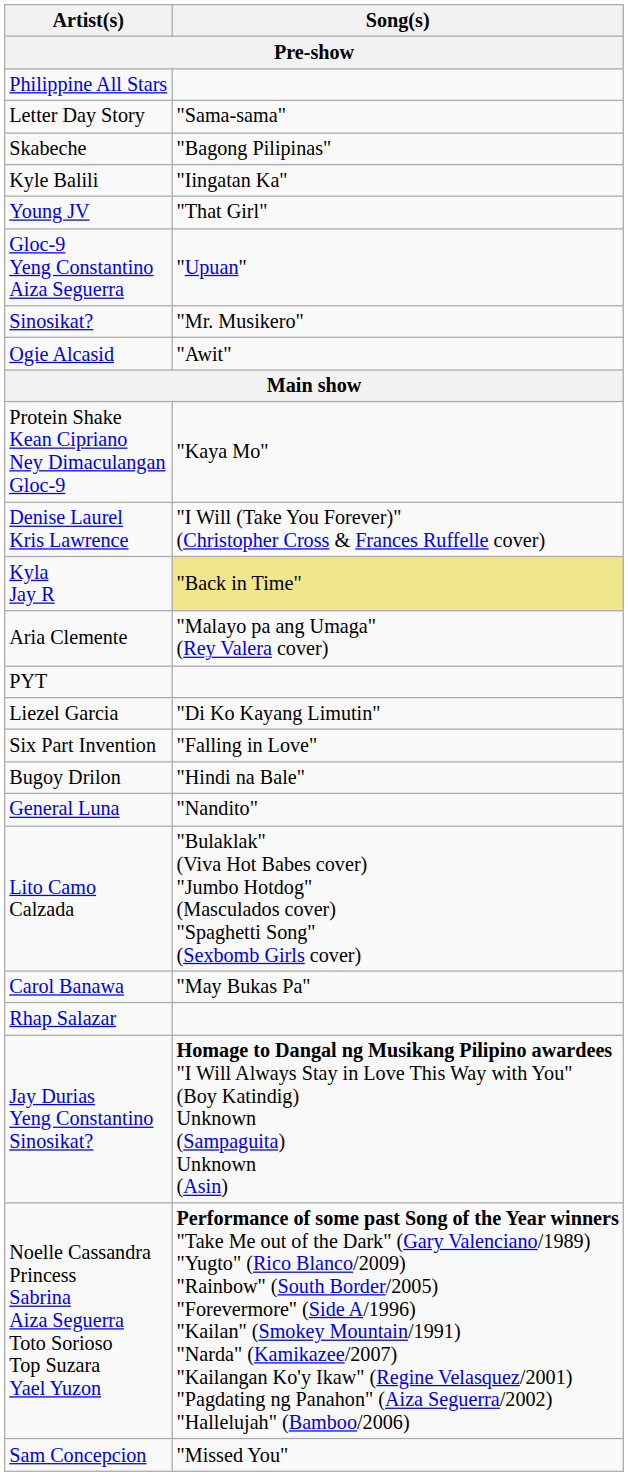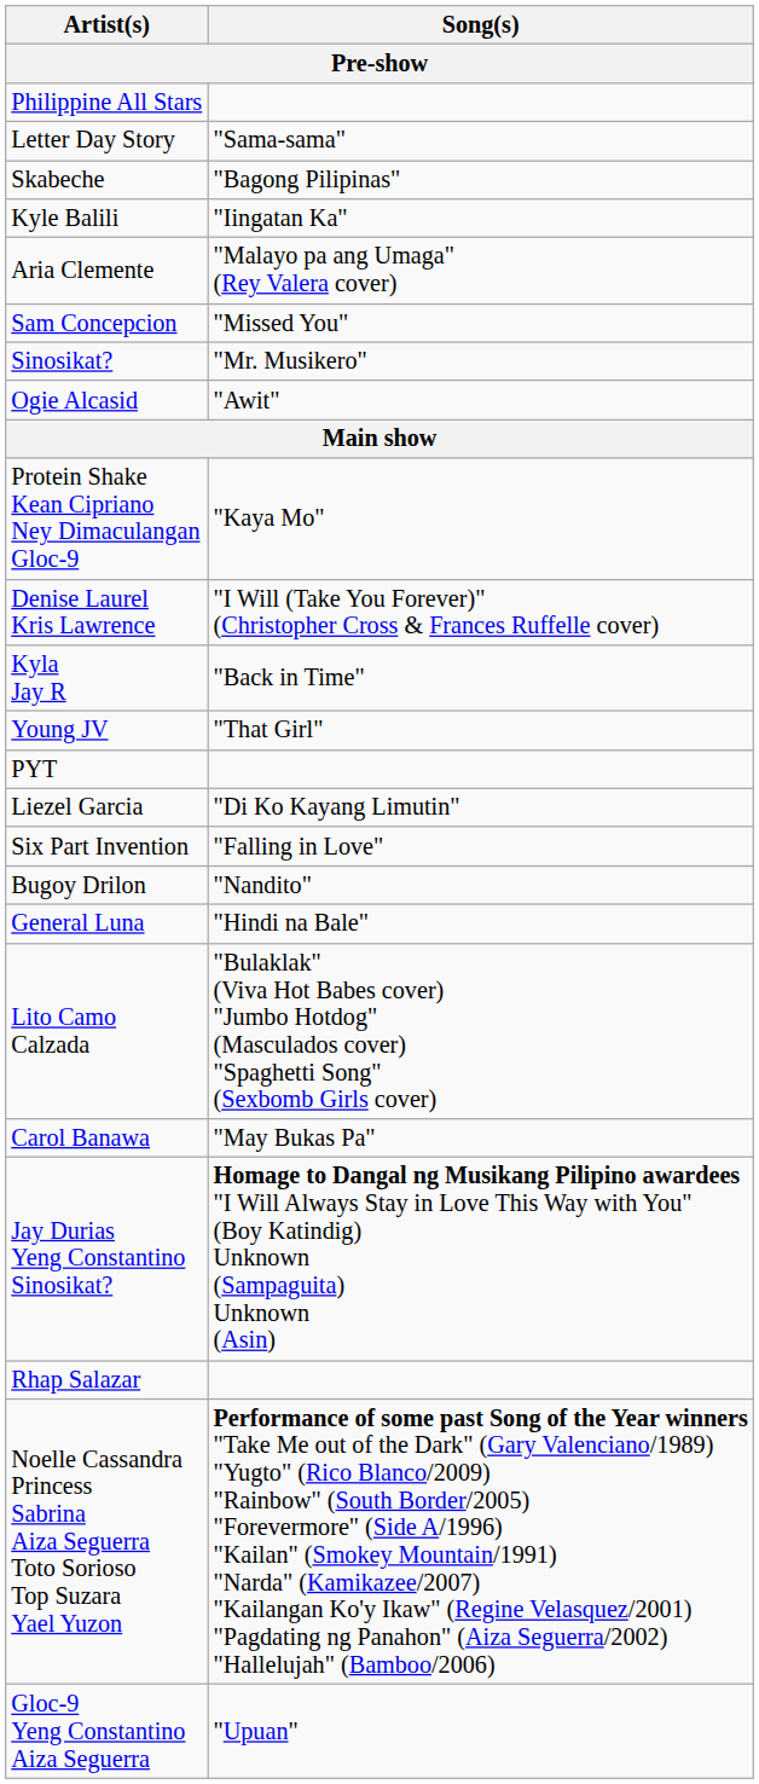 <table class="wikitable">
 <tr>
 <th>Artist(s)</th>
 <th>Song(s)</th>
 </tr>
 <tr>
 <th colspan=2>Pre-show</th>
 </tr>
 <tr>
 <td><a href='#'>Philippine All Stars</a></td>
 <td></td>
 </tr>
 <tr>
 <td>Letter Day Story</td>
 <td>"Sama-sama"</td>
 </tr>
 <tr>
 <td>Skabeche</td>
 <td>"Bagong Pilipinas"</td>
 </tr>
 <tr>
 <td>Kyle Balili</td>
 <td>"Iingatan Ka"</td>
 </tr>
 <tr>
-<td><a href='#'>Young JV</a></td>
-<td>"That Girl"</td>
+<td>Aria Clemente</td>
+<td>"Malayo pa ang Umaga" <br>(<a href='#'>Rey Valera</a> cover)</td>
 </tr>
 <tr>
-<td><a href='#'>Gloc-9</a><br><a href='#'>Yeng Constantino</a><br><a href='#'>Aiza Seguerra</a></td>
-<td>"<a href='#'>Upuan</a>"</td>
+<td><a href='#'>Sam Concepcion</a></td>
+<td>"Missed You"</td>
 </tr>
 <tr>
 <td><a href='#'>Sinosikat?</a></td>
 <td>"Mr. Musikero"</td>
 </tr>
 <tr>
 <td><a href='#'>Ogie Alcasid</a></td>
 <td>"Awit"</td>
 </tr>
 <tr>
 <th colspan=2>Main show</th>
 </tr>
 <tr>
 <td>Protein Shake<br><a href='#'>Kean Cipriano</a><br><a href='#'>Ney Dimaculangan</a><br><a href='#'>Gloc-9</a></td>
 <td>"Kaya Mo"</td>
 </tr>
 <tr>
 <td><a href='#'>Denise Laurel</a><br><a href='#'>Kris Lawrence</a></td>
 <td>"I Will (Take You Forever)"<br>(<a href='#'>Christopher Cross</a> & <a href='#'>Frances Ruffelle</a> cover)</td>
 </tr>
 <tr>
 <td><a href='#'>Kyla</a><br><a href='#'>Jay R</a></td>
-<td style="background: khaki;">"Back in Time"</td>
+<td>"Back in Time"</td>
 </tr>
 <tr>
-<td>Aria Clemente</td>
-<td>"Malayo pa ang Umaga" <br>(<a href='#'>Rey Valera</a> cover)</td>
+<td><a href='#'>Young JV</a></td>
+<td>"That Girl"</td>
 </tr>
 <tr>
 <td>PYT</td>
 <td></td>
 </tr>
 <tr>
 <td>Liezel Garcia</td>
 <td>"Di Ko Kayang Limutin"</td>
 </tr>
 <tr>
 <td>Six Part Invention</td>
 <td>"Falling in Love"</td>
 </tr>
 <tr>
 <td>Bugoy Drilon</td>
-<td>"Hindi na Bale"</td>
+<td>"Nandito"</td>
 </tr>
 <tr>
 <td><a href='#'>General Luna</a></td>
-<td>"Nandito"</td>
+<td>"Hindi na Bale"</td>
 </tr>
 <tr>
 <td><a href='#'>Lito Camo</a><br>Calzada</td>
 <td>"Bulaklak"<br>(Viva Hot Babes cover)<br>"Jumbo Hotdog"<br>(Masculados cover)<br>"Spaghetti Song"<br>(<a href='#'>Sexbomb Girls</a> cover)</td>
 </tr>
 <tr>
 <td><a href='#'>Carol Banawa</a></td>
 <td>"May Bukas Pa"</td>
 </tr>
 <tr>
+<td><a href='#'>Jay Durias</a><br><a href='#'>Yeng Constantino</a><br><a href='#'>Sinosikat?</a></td>
+<td><strong>Homage to Dangal ng Musikang Pilipino awardees</strong><br>"I Will Always Stay in Love This Way with You"<br>(Boy Katindig)<br>Unknown<br>(<a href='#'>Sampaguita</a>)<br>Unknown<br>(<a href='#'>Asin</a>)</td>
+</tr>
+<tr>
 <td><a href='#'>Rhap Salazar</a></td>
 <td></td>
-</tr>
-<tr>
-<td><a href='#'>Jay Durias</a><br><a href='#'>Yeng Constantino</a><br><a href='#'>Sinosikat?</a></td>
-<td><strong>Homage to Dangal ng Musikang Pilipino awardees</strong><br>"I Will Always Stay in Love This Way with You"<br>(Boy Katindig)<br>Unknown<br>(<a href='#'>Sampaguita</a>)<br>Unknown<br>(<a href='#'>Asin</a>)</td>
 </tr>
 <tr>
 <td>Noelle Cassandra<br>Princess<br><a href='#'>Sabrina</a><br><a href='#'>Aiza Seguerra</a><br>Toto Sorioso<br>Top Suzara<br><a href='#'>Yael Yuzon</a></td>
 <td><strong>Performance of some past Song of the Year winners</strong><br>"Take Me out of the Dark" (<a href='#'>Gary Valenciano</a>/1989)<br>"Yugto" (<a href='#'>Rico Blanco</a>/2009)<br>"Rainbow" (<a href='#'>South Border</a>/2005)<br>"Forevermore" (<a href='#'>Side A</a>/1996)<br> "Kailan" (<a href='#'>Smokey Mountain</a>/1991)<br>"Narda" (<a href='#'>Kamikazee</a>/2007)<br>"Kailangan Ko'y Ikaw" (<a href='#'>Regine Velasquez</a>/2001)<br>"Pagdating ng Panahon" (<a href='#'>Aiza Seguerra</a>/2002)<br>"Hallelujah" (<a href='#'>Bamboo</a>/2006)</td>
 </tr>
 <tr>
-<td><a href='#'>Sam Concepcion</a></td>
-<td>"Missed You"</td>
+<td><a href='#'>Gloc-9</a><br><a href='#'>Yeng Constantino</a><br><a href='#'>Aiza Seguerra</a></td>
+<td>"<a href='#'>Upuan</a>"</td>
 </tr>
 </table>
